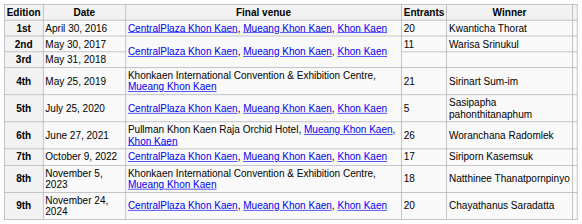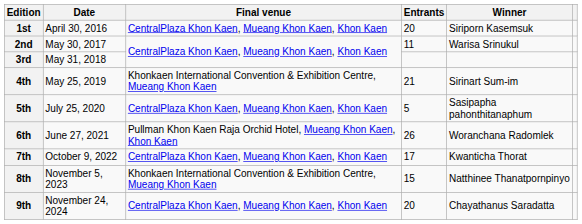 <table class="wikitable defaultcenter col2left col3left col5left" style="font-size:95%;">
 <tr>
 <th>Edition</th>
 <th>Date</th>
 <th>Final venue</th>
 <th>Entrants</th>
 <th>Winner</th>
 <th></th>
 </tr>
 <tr>
 <th>1st</th>
 <td>April 30, 2016</td>
 <td><a href='#'>CentralPlaza Khon Kaen</a>, <a href='#'>Mueang Khon Kaen</a>, <a href='#'>Khon Kaen</a></td>
 <td>20</td>
-<td>Kwanticha Thorat</td>
+<td>Siriporn Kasemsuk</td>
 <td></td>
 </tr>
 <tr>
 <th>2nd</th>
 <td>May 30, 2017</td>
 <td rowspan=2><a href='#'>CentralPlaza Khon Kaen</a>, <a href='#'>Mueang Khon Kaen</a>, <a href='#'>Khon Kaen</a></td>
 <td>11</td>
 <td>Warisa Srinukul</td>
 <td></td>
 </tr>
 <tr>
 <th>3rd</th>
 <td>May 31, 2018</td>
 <td></td>
 <td></td>
 <td></td>
 </tr>
 <tr>
 <th>4th</th>
 <td>May 25, 2019</td>
 <td>Khonkaen International Convention & Exhibition Centre, <a href='#'>Mueang Khon Kaen</a></td>
 <td>21</td>
 <td>Sirinart Sum-im</td>
 <td></td>
 </tr>
 <tr>
 <th>5th</th>
 <td>July 25, 2020</td>
 <td><a href='#'>CentralPlaza Khon Kaen</a>, <a href='#'>Mueang Khon Kaen</a>, <a href='#'>Khon Kaen</a></td>
 <td>5</td>
 <td>Sasipapha pahonthitanaphum</td>
 <td></td>
 </tr>
 <tr>
 <th>6th</th>
 <td>June 27, 2021</td>
 <td>Pullman Khon Kaen Raja Orchid Hotel, <a href='#'>Mueang Khon Kaen</a>, <a href='#'>Khon Kaen</a></td>
 <td>26</td>
 <td>Woranchana Radomlek</td>
 <td></td>
 </tr>
 <tr>
 <th>7th</th>
 <td>October 9, 2022</td>
 <td><a href='#'>CentralPlaza Khon Kaen</a>, <a href='#'>Mueang Khon Kaen</a>, <a href='#'>Khon Kaen</a></td>
 <td>17</td>
-<td>Siriporn Kasemsuk</td>
+<td>Kwanticha Thorat</td>
 <td></td>
 </tr>
 <tr>
 <th>8th</th>
 <td>November 5, 2023</td>
 <td>Khonkaen International Convention & Exhibition Centre, <a href='#'>Mueang Khon Kaen</a></td>
-<td>18</td>
+<td>15</td>
 <td>Natthinee Thanatpornpinyo</td>
 <td></td>
 </tr>
 <tr>
 <th>9th</th>
 <td>November 24, 2024</td>
 <td><a href='#'>CentralPlaza Khon Kaen</a>, <a href='#'>Mueang Khon Kaen</a>, <a href='#'>Khon Kaen</a></td>
 <td>20</td>
 <td>Chayathanus Saradatta</td>
 <td></td>
 </tr>
 </table>
